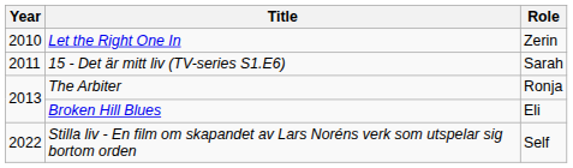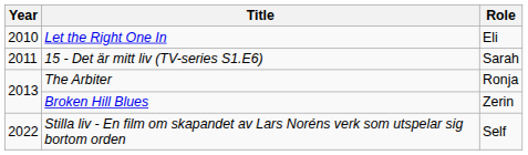 <table class="wikitable">
 <tr>
 <th>Year</th>
 <th>Title</th>
 <th>Role</th>
 </tr>
 <tr>
 <td>2010</td>
 <td><em><a href='#'>Let the Right One In</a></em></td>
-<td>Zerin</td>
+<td>Eli</td>
 </tr>
 <tr>
 <td>2011</td>
 <td><em>15 - Det är mitt liv (TV-series S1.E6)</em></td>
 <td>Sarah</td>
 </tr>
 <tr>
 <td rowspan="2">2013</td>
 <td><em>The Arbiter</em></td>
 <td>Ronja</td>
 </tr>
 <tr>
 <td><em><a href='#'>Broken Hill Blues</a></em></td>
-<td>Eli</td>
+<td>Zerin</td>
 </tr>
 <tr>
 <td>2022</td>
 <td><em>Stilla liv - En film om skapandet av Lars Noréns verk som utspelar sig bortom orden</em></td>
 <td>Self</td>
 </tr>
 </table>
